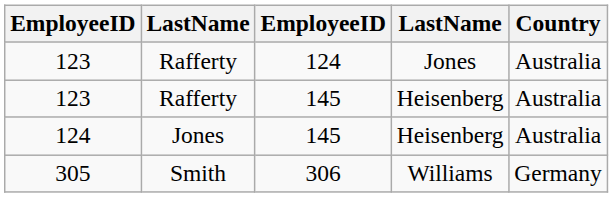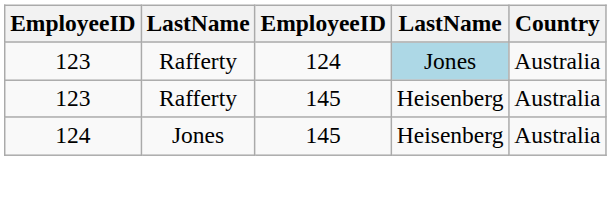 <table class="wikitable" style="text-align:center; float:left; margin-right:5px">
 <tr>
 <th>EmployeeID</th>
 <th>LastName</th>
 <th>EmployeeID</th>
 <th>LastName</th>
 <th>Country</th>
 </tr>
 <tr>
 <td>123</td>
 <td>Rafferty</td>
 <td>124</td>
-<td>Jones</td>
+<td style="background: lightblue;">Jones</td>
 <td>Australia</td>
 </tr>
 <tr>
 <td>123</td>
 <td>Rafferty</td>
 <td>145</td>
 <td>Heisenberg</td>
 <td>Australia</td>
 </tr>
 <tr>
 <td>124</td>
 <td>Jones</td>
 <td>145</td>
 <td>Heisenberg</td>
 <td>Australia</td>
 </tr>
-<tr>
-<td>305</td>
-<td>Smith</td>
-<td>306</td>
-<td>Williams</td>
-<td>Germany</td>
-</tr>
 </table>
